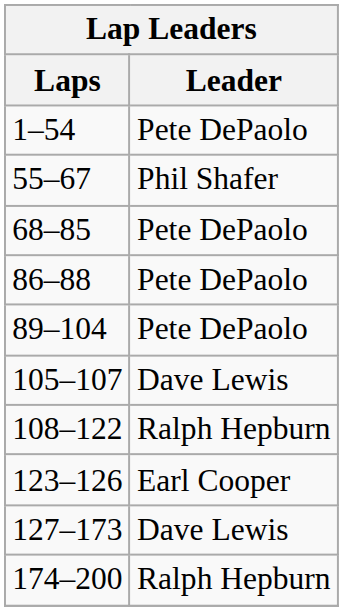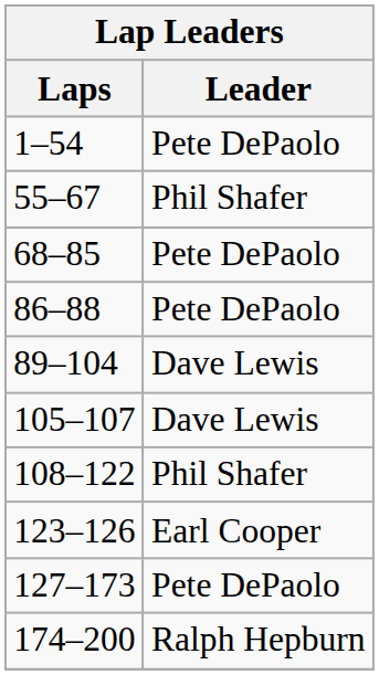 <table class="wikitable">
 <tr>
 <th colspan=2>Lap Leaders</th>
 </tr>
 <tr>
 <th>Laps</th>
 <th>Leader</th>
 </tr>
 <tr>
 <td>1–54</td>
 <td>Pete DePaolo</td>
 </tr>
 <tr>
 <td>55–67</td>
 <td>Phil Shafer</td>
 </tr>
 <tr>
 <td>68–85</td>
 <td>Pete DePaolo</td>
 </tr>
 <tr>
 <td>86–88</td>
 <td>Pete DePaolo</td>
 </tr>
 <tr>
 <td>89–104</td>
-<td>Pete DePaolo</td>
+<td>Dave Lewis</td>
 </tr>
 <tr>
 <td>105–107</td>
 <td>Dave Lewis</td>
 </tr>
 <tr>
 <td>108–122</td>
-<td>Ralph Hepburn</td>
+<td>Phil Shafer</td>
 </tr>
 <tr>
 <td>123–126</td>
 <td>Earl Cooper</td>
 </tr>
 <tr>
 <td>127–173</td>
-<td>Dave Lewis</td>
+<td>Pete DePaolo</td>
 </tr>
 <tr>
 <td>174–200</td>
 <td>Ralph Hepburn</td>
 </tr>
 <tr>
 </tr>
 </table>
